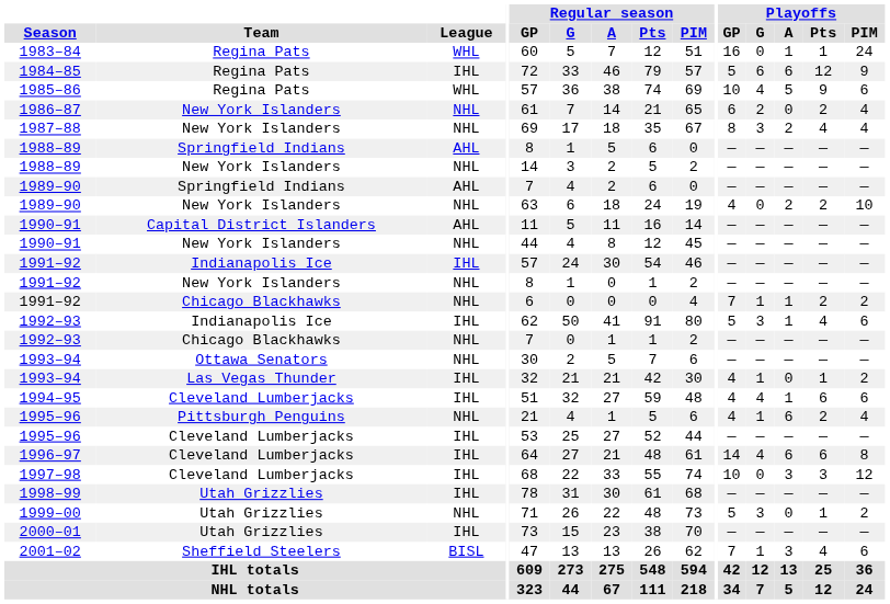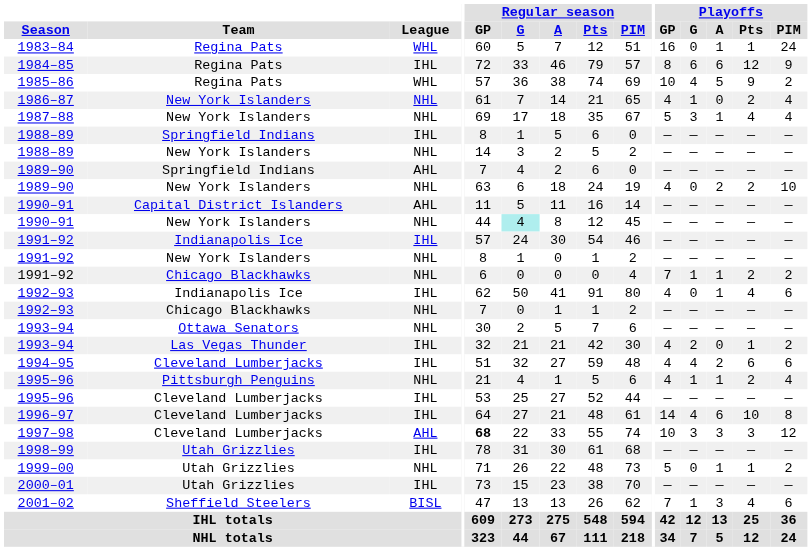 <table border="0" cellpadding="1" cellspacing="0" style="text-align:center; width:60em">
 <tr bgcolor="#e0e0e0">
 <th colspan="3" bgcolor="#ffffff"></th>
 <th rowspan="100" bgcolor="#ffffff"></th>
 <th colspan="5"><a href='#'>Regular season</a></th>
 <th rowspan="100" bgcolor="#ffffff"></th>
 <th colspan="5"><a href='#'>Playoffs</a></th>
 </tr>
 <tr bgcolor="#e0e0e0">
 <th><a href='#'>Season</a></th>
 <th>Team</th>
 <th>League</th>
 <th>GP</th>
 <th><a href='#'>G</a></th>
 <th><a href='#'>A</a></th>
 <th><a href='#'>Pts</a></th>
 <th><a href='#'>PIM</a></th>
 <th>GP</th>
 <th>G</th>
 <th>A</th>
 <th>Pts</th>
 <th>PIM</th>
 </tr>
 <tr>
 <td><a href='#'>1983–84</a></td>
 <td><a href='#'>Regina Pats</a></td>
 <td><a href='#'>WHL</a></td>
 <td>60</td>
 <td>5</td>
 <td>7</td>
 <td>12</td>
 <td>51</td>
 <td>16</td>
 <td>0</td>
 <td>1</td>
 <td>1</td>
 <td>24</td>
 </tr>
 <tr bgcolor="#f0f0f0">
 <td><a href='#'>1984–85</a></td>
 <td>Regina Pats</td>
 <td>IHL</td>
 <td>72</td>
 <td>33</td>
 <td>46</td>
 <td>79</td>
 <td>57</td>
-<td>5</td>
+<td>8</td>
 <td>6</td>
 <td>6</td>
 <td>12</td>
 <td>9</td>
 </tr>
 <tr>
 <td><a href='#'>1985–86</a></td>
 <td>Regina Pats</td>
 <td>WHL</td>
 <td>57</td>
 <td>36</td>
 <td>38</td>
 <td>74</td>
 <td>69</td>
 <td>10</td>
 <td>4</td>
 <td>5</td>
 <td>9</td>
-<td>6</td>
+<td>2</td>
 </tr>
 <tr bgcolor="#f0f0f0">
 <td><a href='#'>1986–87</a></td>
 <td><a href='#'>New York Islanders</a></td>
 <td><a href='#'>NHL</a></td>
 <td>61</td>
 <td>7</td>
 <td>14</td>
 <td>21</td>
 <td>65</td>
-<td>6</td>
-<td>2</td>
+<td>4</td>
+<td>1</td>
 <td>0</td>
 <td>2</td>
 <td>4</td>
 </tr>
 <tr>
 <td><a href='#'>1987–88</a></td>
 <td>New York Islanders</td>
 <td>NHL</td>
 <td>69</td>
 <td>17</td>
 <td>18</td>
 <td>35</td>
 <td>67</td>
-<td>8</td>
+<td>5</td>
 <td>3</td>
-<td>2</td>
+<td>1</td>
 <td>4</td>
 <td>4</td>
 </tr>
 <tr bgcolor="#f0f0f0">
 <td><a href='#'>1988–89</a></td>
 <td><a href='#'>Springfield Indians</a></td>
-<td><a href='#'>AHL</a></td>
+<td>IHL</td>
 <td>8</td>
 <td>1</td>
 <td>5</td>
 <td>6</td>
 <td>0</td>
 <td>—</td>
 <td>—</td>
 <td>—</td>
 <td>—</td>
 <td>—</td>
 </tr>
 <tr>
 <td><a href='#'>1988–89</a></td>
 <td>New York Islanders</td>
 <td>NHL</td>
 <td>14</td>
 <td>3</td>
 <td>2</td>
 <td>5</td>
 <td>2</td>
 <td>—</td>
 <td>—</td>
 <td>—</td>
 <td>—</td>
 <td>—</td>
 </tr>
 <tr bgcolor="#f0f0f0">
 <td><a href='#'>1989–90</a></td>
 <td>Springfield Indians</td>
 <td>AHL</td>
 <td>7</td>
 <td>4</td>
 <td>2</td>
 <td>6</td>
 <td>0</td>
 <td>—</td>
 <td>—</td>
 <td>—</td>
 <td>—</td>
 <td>—</td>
 </tr>
 <tr>
 <td><a href='#'>1989–90</a></td>
 <td>New York Islanders</td>
 <td>NHL</td>
 <td>63</td>
 <td>6</td>
 <td>18</td>
 <td>24</td>
 <td>19</td>
 <td>4</td>
 <td>0</td>
 <td>2</td>
 <td>2</td>
 <td>10</td>
 </tr>
 <tr bgcolor="#f0f0f0">
 <td><a href='#'>1990–91</a></td>
 <td><a href='#'>Capital District Islanders</a></td>
 <td>AHL</td>
 <td>11</td>
 <td>5</td>
 <td>11</td>
 <td>16</td>
 <td>14</td>
 <td>—</td>
 <td>—</td>
 <td>—</td>
 <td>—</td>
 <td>—</td>
 </tr>
 <tr>
 <td><a href='#'>1990–91</a></td>
 <td>New York Islanders</td>
 <td>NHL</td>
 <td>44</td>
-<td>4</td>
+<td style="background: paleturquoise;">4</td>
 <td>8</td>
 <td>12</td>
 <td>45</td>
 <td>—</td>
 <td>—</td>
 <td>—</td>
 <td>—</td>
 <td>—</td>
 </tr>
 <tr bgcolor="#f0f0f0">
 <td><a href='#'>1991–92</a></td>
 <td><a href='#'>Indianapolis Ice</a></td>
 <td><a href='#'>IHL</a></td>
 <td>57</td>
 <td>24</td>
 <td>30</td>
 <td>54</td>
 <td>46</td>
 <td>—</td>
 <td>—</td>
 <td>—</td>
 <td>—</td>
 <td>—</td>
 </tr>
 <tr>
 <td><a href='#'>1991–92</a></td>
 <td>New York Islanders</td>
 <td>NHL</td>
 <td>8</td>
 <td>1</td>
 <td>0</td>
 <td>1</td>
 <td>2</td>
 <td>—</td>
 <td>—</td>
 <td>—</td>
 <td>—</td>
 <td>—</td>
 </tr>
 <tr bgcolor="#f0f0f0">
 <td>1991–92</td>
 <td><a href='#'>Chicago Blackhawks</a></td>
 <td>NHL</td>
 <td>6</td>
 <td>0</td>
 <td>0</td>
 <td>0</td>
 <td>4</td>
 <td>7</td>
 <td>1</td>
 <td>1</td>
 <td>2</td>
 <td>2</td>
 </tr>
 <tr>
 <td><a href='#'>1992–93</a></td>
 <td>Indianapolis Ice</td>
 <td>IHL</td>
 <td>62</td>
 <td>50</td>
 <td>41</td>
 <td>91</td>
 <td>80</td>
-<td>5</td>
-<td>3</td>
+<td>4</td>
+<td>0</td>
 <td>1</td>
 <td>4</td>
 <td>6</td>
 </tr>
 <tr bgcolor="#f0f0f0">
 <td><a href='#'>1992–93</a></td>
 <td>Chicago Blackhawks</td>
 <td>NHL</td>
 <td>7</td>
 <td>0</td>
 <td>1</td>
 <td>1</td>
 <td>2</td>
 <td>—</td>
 <td>—</td>
 <td>—</td>
 <td>—</td>
 <td>—</td>
 </tr>
 <tr>
 <td><a href='#'>1993–94</a></td>
 <td><a href='#'>Ottawa Senators</a></td>
 <td>NHL</td>
 <td>30</td>
 <td>2</td>
 <td>5</td>
 <td>7</td>
 <td>6</td>
 <td>—</td>
 <td>—</td>
 <td>—</td>
 <td>—</td>
 <td>—</td>
 </tr>
 <tr bgcolor="#f0f0f0">
 <td><a href='#'>1993–94</a></td>
 <td><a href='#'>Las Vegas Thunder</a></td>
 <td>IHL</td>
 <td>32</td>
 <td>21</td>
 <td>21</td>
 <td>42</td>
 <td>30</td>
 <td>4</td>
-<td>1</td>
+<td>2</td>
 <td>0</td>
 <td>1</td>
 <td>2</td>
 </tr>
 <tr>
 <td><a href='#'>1994–95</a></td>
 <td><a href='#'>Cleveland Lumberjacks</a></td>
 <td>IHL</td>
 <td>51</td>
 <td>32</td>
 <td>27</td>
 <td>59</td>
 <td>48</td>
 <td>4</td>
 <td>4</td>
-<td>1</td>
+<td>2</td>
 <td>6</td>
 <td>6</td>
 </tr>
 <tr bgcolor="#f0f0f0">
 <td><a href='#'>1995–96</a></td>
 <td><a href='#'>Pittsburgh Penguins</a></td>
 <td>NHL</td>
 <td>21</td>
 <td>4</td>
 <td>1</td>
 <td>5</td>
 <td>6</td>
 <td>4</td>
 <td>1</td>
-<td>6</td>
+<td>1</td>
 <td>2</td>
 <td>4</td>
 </tr>
 <tr>
 <td><a href='#'>1995–96</a></td>
 <td>Cleveland Lumberjacks</td>
 <td>IHL</td>
 <td>53</td>
 <td>25</td>
 <td>27</td>
 <td>52</td>
 <td>44</td>
 <td>—</td>
 <td>—</td>
 <td>—</td>
 <td>—</td>
 <td>—</td>
 </tr>
 <tr bgcolor="#f0f0f0">
 <td><a href='#'>1996–97</a></td>
 <td>Cleveland Lumberjacks</td>
 <td>IHL</td>
 <td>64</td>
 <td>27</td>
 <td>21</td>
 <td>48</td>
 <td>61</td>
 <td>14</td>
 <td>4</td>
 <td>6</td>
-<td>6</td>
+<td>10</td>
 <td>8</td>
 </tr>
 <tr>
 <td><a href='#'>1997–98</a></td>
 <td>Cleveland Lumberjacks</td>
-<td>IHL</td>
-<td>68</td>
+<td><a href='#'>AHL</a></td>
+<td><strong>68</strong></td>
 <td>22</td>
 <td>33</td>
 <td>55</td>
 <td>74</td>
 <td>10</td>
-<td>0</td>
+<td>3</td>
 <td>3</td>
 <td>3</td>
 <td>12</td>
 </tr>
 <tr bgcolor="#f0f0f0">
 <td><a href='#'>1998–99</a></td>
 <td><a href='#'>Utah Grizzlies</a></td>
 <td>IHL</td>
 <td>78</td>
 <td>31</td>
 <td>30</td>
 <td>61</td>
 <td>68</td>
 <td>—</td>
 <td>—</td>
 <td>—</td>
 <td>—</td>
 <td>—</td>
 </tr>
 <tr>
 <td><a href='#'>1999–00</a></td>
 <td>Utah Grizzlies</td>
 <td>NHL</td>
 <td>71</td>
 <td>26</td>
 <td>22</td>
 <td>48</td>
 <td>73</td>
 <td>5</td>
-<td>3</td>
 <td>0</td>
+<td>1</td>
 <td>1</td>
 <td>2</td>
 </tr>
 <tr bgcolor="#f0f0f0">
 <td><a href='#'>2000–01</a></td>
 <td>Utah Grizzlies</td>
 <td>IHL</td>
 <td>73</td>
 <td>15</td>
 <td>23</td>
 <td>38</td>
 <td>70</td>
 <td>—</td>
 <td>—</td>
 <td>—</td>
 <td>—</td>
 <td>—</td>
 </tr>
 <tr>
 <td><a href='#'>2001–02</a></td>
 <td><a href='#'>Sheffield Steelers</a></td>
 <td><a href='#'>BISL</a></td>
 <td>47</td>
 <td>13</td>
 <td>13</td>
 <td>26</td>
 <td>62</td>
 <td>7</td>
 <td>1</td>
 <td>3</td>
 <td>4</td>
 <td>6</td>
 </tr>
 <tr bgcolor="#e0e0e0">
 <th colspan="3">IHL totals</th>
 <th>609</th>
 <th>273</th>
 <th>275</th>
 <th>548</th>
 <th>594</th>
 <th>42</th>
 <th>12</th>
 <th>13</th>
 <th>25</th>
 <th>36</th>
 </tr>
 <tr bgcolor="#e0e0e0">
 <th colspan="3">NHL totals</th>
 <th>323</th>
 <th>44</th>
 <th>67</th>
 <th>111</th>
 <th>218</th>
 <th>34</th>
 <th>7</th>
 <th>5</th>
 <th>12</th>
 <th>24</th>
 </tr>
 </table>
